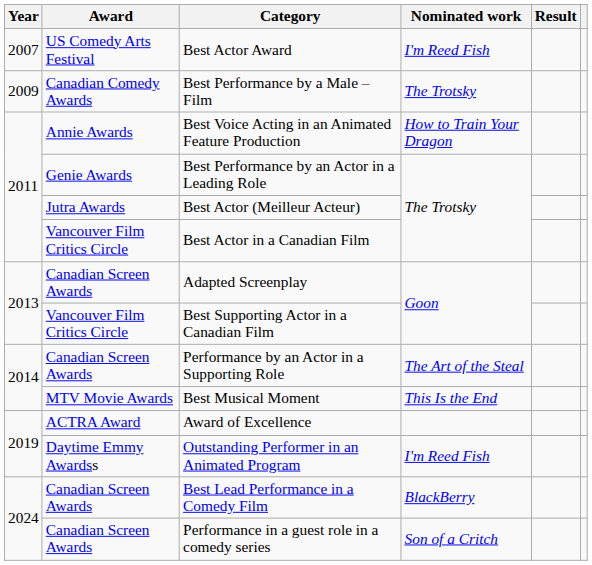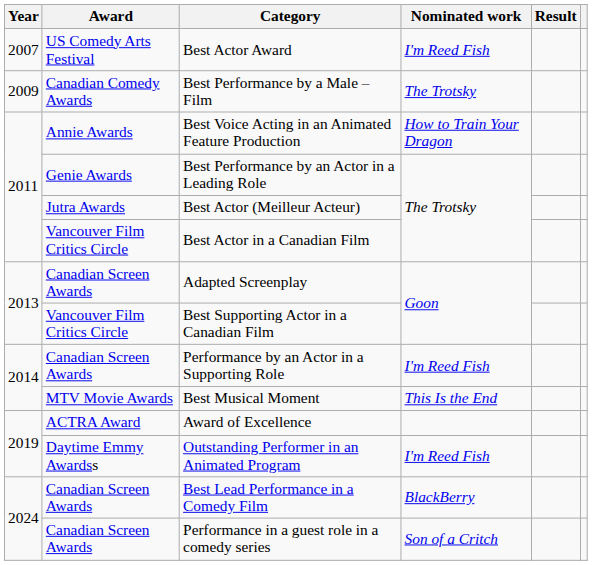 <table class="wikitable sortable">
 <tr>
 <th>Year</th>
 <th>Award</th>
 <th>Category</th>
 <th>Nominated work</th>
 <th>Result</th>
 <th class="unsortable"></th>
 </tr>
 <tr>
 <td>2007</td>
 <td><a href='#'>US Comedy Arts Festival</a></td>
 <td>Best Actor Award</td>
 <td><em><a href='#'>I'm Reed Fish</a></em></td>
 <td></td>
 <td></td>
 </tr>
 <tr>
 <td>2009</td>
 <td><a href='#'>Canadian Comedy Awards</a></td>
 <td>Best Performance by a Male – Film</td>
 <td data-sort-value="Trotsky, The"><em><a href='#'>The Trotsky</a></em></td>
 <td></td>
 <td style="text-align: center;"></td>
 </tr>
 <tr>
 <td rowspan="4">2011</td>
 <td><a href='#'>Annie Awards</a></td>
 <td>Best Voice Acting in an Animated Feature Production</td>
 <td><em><a href='#'>How to Train Your Dragon</a></em></td>
 <td></td>
 <td></td>
 </tr>
 <tr>
 <td><a href='#'>Genie Awards</a></td>
 <td>Best Performance by an Actor in a Leading Role</td>
 <td rowspan="3" data-sort-value="Trotsky, The"><em>The Trotsky</em></td>
 <td></td>
 <td></td>
 </tr>
 <tr>
 <td><a href='#'>Jutra Awards</a></td>
 <td>Best Actor (Meilleur Acteur)</td>
 <td></td>
 <td></td>
 </tr>
 <tr>
 <td><a href='#'>Vancouver Film Critics Circle</a></td>
 <td>Best Actor in a Canadian Film</td>
 <td></td>
 <td></td>
 </tr>
 <tr>
 <td rowspan="2">2013</td>
 <td><a href='#'>Canadian Screen Awards</a></td>
 <td>Adapted Screenplay  </td>
 <td rowspan="2"><em><a href='#'>Goon</a></em></td>
 <td></td>
 <td></td>
 </tr>
 <tr>
 <td><a href='#'>Vancouver Film Critics Circle</a></td>
 <td>Best Supporting Actor in a Canadian Film</td>
 <td></td>
 <td></td>
 </tr>
 <tr>
 <td rowspan="2">2014</td>
 <td><a href='#'>Canadian Screen Awards</a></td>
 <td>Performance by an Actor in a Supporting Role</td>
-<td data-sort-value="Art of the Steal, The"><em><a href='#'>The Art of the Steal</a></em></td>
+<td><em><a href='#'>I'm Reed Fish</a></em></td>
 <td></td>
 <td></td>
 </tr>
 <tr>
 <td><a href='#'>MTV Movie Awards</a></td>
 <td>Best Musical Moment</td>
 <td><em><a href='#'>This Is the End</a></em></td>
 <td></td>
 <td></td>
 </tr>
 <tr>
 <td rowspan="2">2019</td>
 <td><a href='#'>ACTRA Award</a></td>
 <td>Award of Excellence</td>
 <td></td>
 <td></td>
 <td style="text-align: center;"></td>
 </tr>
 <tr>
 <td><a href='#'>Daytime Emmy Awards</a>s</td>
 <td><a href='#'>Outstanding Performer in an Animated Program</a></td>
 <td><em><a href='#'>I'm Reed Fish</a></em></td>
 <td></td>
 <td></td>
 </tr>
 <tr>
 <td rowspan="2">2024</td>
 <td><a href='#'>Canadian Screen Awards</a></td>
 <td><a href='#'>Best Lead Performance in a Comedy Film</a></td>
 <td><em><a href='#'>BlackBerry</a></em></td>
 <td></td>
 <td></td>
 </tr>
 <tr>
 <td><a href='#'>Canadian Screen Awards</a></td>
 <td>Performance in a guest role in a comedy series</td>
 <td><em><a href='#'>Son of a Critch</a></em></td>
 <td></td>
 <td></td>
 </tr>
 </table>
